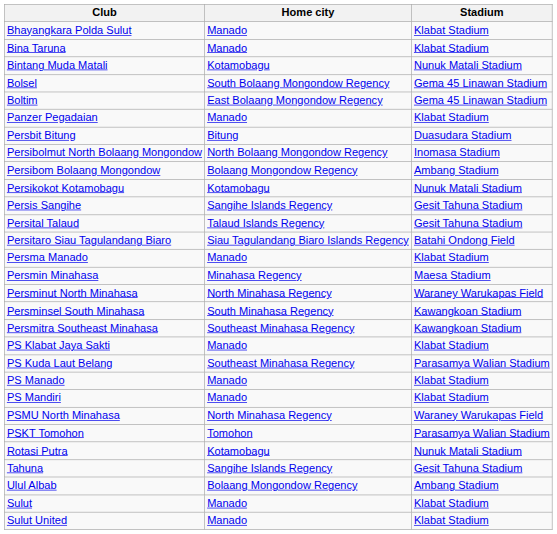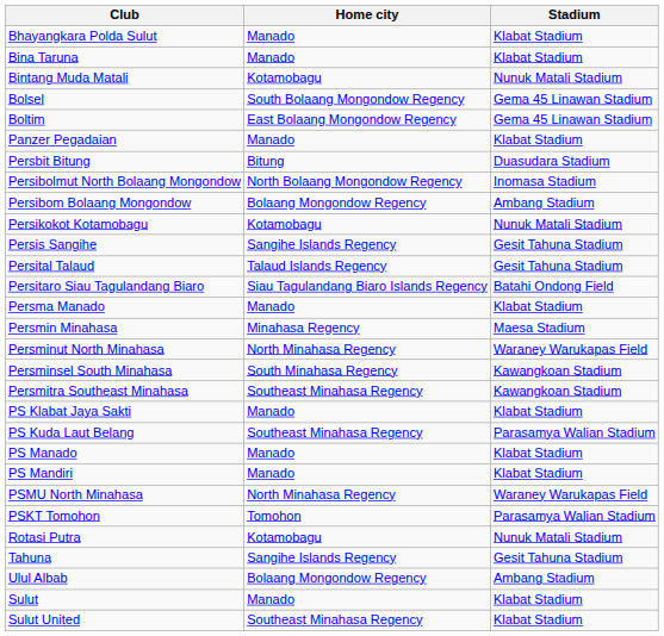 <table class="wikitable sortable">
 <tr>
 <th>Club</th>
 <th>Home city</th>
 <th>Stadium</th>
 </tr>
 <tr>
 <td><a href='#'>Bhayangkara Polda Sulut</a></td>
 <td><a href='#'>Manado</a></td>
 <td><a href='#'>Klabat Stadium</a></td>
 </tr>
 <tr>
 <td><a href='#'>Bina Taruna</a></td>
 <td><a href='#'>Manado</a></td>
 <td><a href='#'>Klabat Stadium</a></td>
 </tr>
 <tr>
 <td><a href='#'>Bintang Muda Matali</a></td>
 <td><a href='#'>Kotamobagu</a></td>
 <td><a href='#'>Nunuk Matali Stadium</a></td>
 </tr>
 <tr>
 <td><a href='#'>Bolsel</a></td>
 <td><a href='#'>South Bolaang Mongondow Regency</a></td>
 <td><a href='#'>Gema 45 Linawan Stadium</a></td>
 </tr>
 <tr>
 <td><a href='#'>Boltim</a></td>
 <td><a href='#'>East Bolaang Mongondow Regency</a></td>
 <td><a href='#'>Gema 45 Linawan Stadium</a></td>
 </tr>
 <tr>
 <td><a href='#'>Panzer Pegadaian</a></td>
 <td><a href='#'>Manado</a></td>
 <td><a href='#'>Klabat Stadium</a></td>
 </tr>
 <tr>
 <td><a href='#'>Persbit Bitung</a></td>
 <td><a href='#'>Bitung</a></td>
 <td><a href='#'>Duasudara Stadium</a></td>
 </tr>
 <tr>
 <td><a href='#'>Persibolmut North Bolaang Mongondow</a></td>
 <td><a href='#'>North Bolaang Mongondow Regency</a></td>
 <td><a href='#'>Inomasa Stadium</a></td>
 </tr>
 <tr>
 <td><a href='#'>Persibom Bolaang Mongondow</a></td>
 <td><a href='#'>Bolaang Mongondow Regency</a></td>
 <td><a href='#'>Ambang Stadium</a></td>
 </tr>
 <tr>
 <td><a href='#'>Persikokot Kotamobagu</a></td>
 <td><a href='#'>Kotamobagu</a></td>
 <td><a href='#'>Nunuk Matali Stadium</a></td>
 </tr>
 <tr>
 <td><a href='#'>Persis Sangihe</a></td>
 <td><a href='#'>Sangihe Islands Regency</a></td>
 <td><a href='#'>Gesit Tahuna Stadium</a></td>
 </tr>
 <tr>
 <td><a href='#'>Persital Talaud</a></td>
 <td><a href='#'>Talaud Islands Regency</a></td>
 <td><a href='#'>Gesit Tahuna Stadium</a></td>
 </tr>
 <tr>
 <td><a href='#'>Persitaro Siau Tagulandang Biaro</a></td>
 <td><a href='#'>Siau Tagulandang Biaro Islands Regency</a></td>
 <td><a href='#'>Batahi Ondong Field</a></td>
 </tr>
 <tr>
 <td><a href='#'>Persma Manado</a></td>
 <td><a href='#'>Manado</a></td>
 <td><a href='#'>Klabat Stadium</a></td>
 </tr>
 <tr>
 <td><a href='#'>Persmin Minahasa</a></td>
 <td><a href='#'>Minahasa Regency</a></td>
 <td><a href='#'>Maesa Stadium</a></td>
 </tr>
 <tr>
 <td><a href='#'>Persminut North Minahasa</a></td>
 <td><a href='#'>North Minahasa Regency</a></td>
 <td><a href='#'>Waraney Warukapas Field</a></td>
 </tr>
 <tr>
 <td><a href='#'>Persminsel South Minahasa</a></td>
 <td><a href='#'>South Minahasa Regency</a></td>
 <td><a href='#'>Kawangkoan Stadium</a></td>
 </tr>
 <tr>
 <td><a href='#'>Persmitra Southeast Minahasa</a></td>
 <td><a href='#'>Southeast Minahasa Regency</a></td>
 <td><a href='#'>Kawangkoan Stadium</a></td>
 </tr>
 <tr>
 <td><a href='#'>PS Klabat Jaya Sakti</a></td>
 <td><a href='#'>Manado</a></td>
 <td><a href='#'>Klabat Stadium</a></td>
 </tr>
 <tr>
 <td><a href='#'>PS Kuda Laut Belang</a></td>
 <td><a href='#'>Southeast Minahasa Regency</a></td>
 <td><a href='#'>Parasamya Walian Stadium</a></td>
 </tr>
 <tr>
 <td><a href='#'>PS Manado</a></td>
 <td><a href='#'>Manado</a></td>
 <td><a href='#'>Klabat Stadium</a></td>
 </tr>
 <tr>
 <td><a href='#'>PS Mandiri</a></td>
 <td><a href='#'>Manado</a></td>
 <td><a href='#'>Klabat Stadium</a></td>
 </tr>
 <tr>
 <td><a href='#'>PSMU North Minahasa</a></td>
 <td><a href='#'>North Minahasa Regency</a></td>
 <td><a href='#'>Waraney Warukapas Field</a></td>
 </tr>
 <tr>
 <td><a href='#'>PSKT Tomohon</a></td>
 <td><a href='#'>Tomohon</a></td>
 <td><a href='#'>Parasamya Walian Stadium</a></td>
 </tr>
 <tr>
 <td><a href='#'>Rotasi Putra</a></td>
 <td><a href='#'>Kotamobagu</a></td>
 <td><a href='#'>Nunuk Matali Stadium</a></td>
 </tr>
 <tr>
 <td><a href='#'>Tahuna</a></td>
 <td><a href='#'>Sangihe Islands Regency</a></td>
 <td><a href='#'>Gesit Tahuna Stadium</a></td>
 </tr>
 <tr>
 <td><a href='#'>Ulul Albab</a></td>
 <td><a href='#'>Bolaang Mongondow Regency</a></td>
 <td><a href='#'>Ambang Stadium</a></td>
 </tr>
 <tr>
 <td><a href='#'>Sulut</a></td>
 <td><a href='#'>Manado</a></td>
 <td><a href='#'>Klabat Stadium</a></td>
 </tr>
 <tr>
 <td><a href='#'>Sulut United</a></td>
-<td><a href='#'>Manado</a></td>
+<td><a href='#'>Southeast Minahasa Regency</a></td>
 <td><a href='#'>Klabat Stadium</a></td>
 </tr>
 </table>
